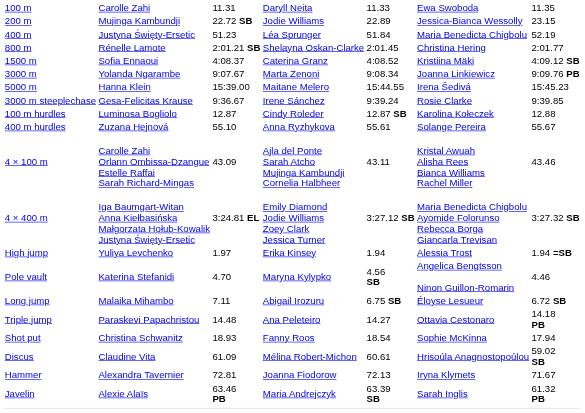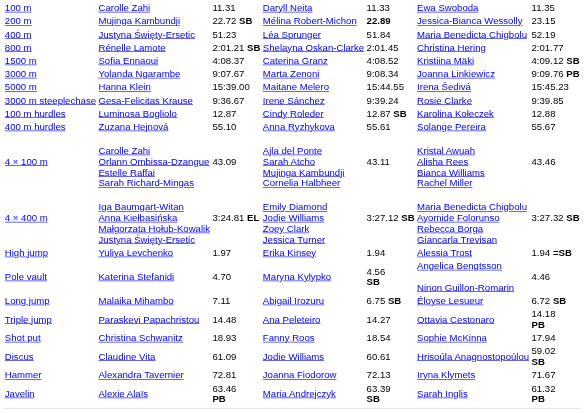 <table>
 <tr>
 <td><a href='#'>100 m</a></td>
 <td><a href='#'>Carolle Zahi</a><br></td>
 <td>11.31</td>
 <td><a href='#'>Daryll Neita</a><br></td>
 <td>11.33</td>
 <td><a href='#'>Ewa Swoboda</a><br></td>
 <td>11.35</td>
 </tr>
 <tr>
 <td><a href='#'>200 m</a></td>
 <td><a href='#'>Mujinga Kambundji</a><br></td>
 <td>22.72 <strong>SB</strong></td>
-<td><a href='#'>Jodie Williams</a><br></td>
-<td>22.89</td>
+<td><a href='#'>Mélina Robert-Michon</a><br></td>
+<td><strong>22.89</strong></td>
 <td><a href='#'>Jessica-Bianca Wessolly</a><br></td>
 <td>23.15</td>
 </tr>
 <tr>
 <td><a href='#'>400 m</a></td>
 <td><a href='#'>Justyna Święty-Ersetic</a><br></td>
 <td>51.23</td>
 <td><a href='#'>Léa Sprunger</a><br></td>
 <td>51.84</td>
 <td><a href='#'>Maria Benedicta Chigbolu</a><br></td>
 <td>52.19</td>
 </tr>
 <tr>
 <td><a href='#'>800 m</a></td>
 <td><a href='#'>Rénelle Lamote</a><br></td>
 <td>2:01.21 <strong>SB</strong></td>
 <td><a href='#'>Shelayna Oskan-Clarke</a><br></td>
 <td>2:01.45</td>
 <td><a href='#'>Christina Hering</a><br></td>
 <td>2:01.77</td>
 </tr>
 <tr>
 <td><a href='#'>1500 m</a></td>
 <td><a href='#'>Sofia Ennaoui</a><br></td>
 <td>4:08.37</td>
 <td><a href='#'>Caterina Granz</a><br></td>
 <td>4:08.52</td>
 <td><a href='#'>Kristiina Mäki</a><br></td>
 <td>4:09.12 <strong>SB</strong></td>
 </tr>
 <tr>
 <td><a href='#'>3000 m</a></td>
 <td><a href='#'>Yolanda Ngarambe</a><br></td>
 <td>9:07.67</td>
 <td><a href='#'>Marta Zenoni</a><br></td>
 <td>9:08.34</td>
 <td><a href='#'>Joanna Linkiewicz</a><br></td>
 <td>9:09.76 <strong>PB</strong></td>
 </tr>
 <tr>
 <td><a href='#'>5000 m</a></td>
 <td><a href='#'>Hanna Klein</a><br></td>
 <td>15:39.00</td>
 <td><a href='#'>Maitane Melero</a><br></td>
 <td>15:44.55</td>
 <td><a href='#'>Irena Šedivá</a><br></td>
 <td>15:45.23</td>
 </tr>
 <tr>
 <td><a href='#'>3000 m steeplechase</a></td>
 <td><a href='#'>Gesa-Felicitas Krause</a><br></td>
 <td>9:36.67</td>
 <td><a href='#'>Irene Sánchez</a><br></td>
 <td>9:39.24</td>
 <td><a href='#'>Rosie Clarke</a><br></td>
 <td>9:39.85</td>
 </tr>
 <tr>
 <td><a href='#'>100 m hurdles</a></td>
 <td><a href='#'>Luminosa Bogliolo</a><br></td>
 <td>12.87</td>
 <td><a href='#'>Cindy Roleder</a><br></td>
 <td>12.87 <strong>SB</strong></td>
 <td><a href='#'>Karolina Kołeczek</a><br></td>
 <td>12.88</td>
 </tr>
 <tr>
 <td><a href='#'>400 m hurdles</a></td>
 <td><a href='#'>Zuzana Hejnová</a><br></td>
 <td>55.10</td>
 <td><a href='#'>Anna Ryzhykova</a><br></td>
 <td>55.61</td>
 <td><a href='#'>Solange Pereira</a><br></td>
 <td>55.67</td>
 </tr>
 <tr>
 <td><a href='#'>4 × 100 m</a></td>
 <td><br><a href='#'>Carolle Zahi</a><br><a href='#'>Orlann Ombissa-Dzangue</a><br><a href='#'>Estelle Raffai</a><br><a href='#'>Sarah Richard-Mingas</a></td>
 <td>43.09</td>
 <td><br><a href='#'>Ajla del Ponte</a><br><a href='#'>Sarah Atcho</a><br><a href='#'>Mujinga Kambundji</a><br><a href='#'>Cornelia Halbheer</a></td>
 <td>43.11</td>
 <td><br><a href='#'>Kristal Awuah</a><br><a href='#'>Alisha Rees</a><br><a href='#'>Bianca Williams</a><br><a href='#'>Rachel Miller</a></td>
 <td>43.46</td>
 </tr>
 <tr>
 <td><a href='#'>4 × 400 m</a></td>
 <td><br><a href='#'>Iga Baumgart-Witan</a><br><a href='#'>Anna Kiełbasińska</a><br><a href='#'>Małgorzata Hołub-Kowalik</a><br><a href='#'>Justyna Święty-Ersetic</a></td>
 <td>3:24.81 <strong>EL</strong></td>
 <td><br><a href='#'>Emily Diamond</a><br><a href='#'>Jodie Williams</a><br><a href='#'>Zoey Clark</a><br><a href='#'>Jessica Turner</a></td>
 <td>3:27.12 <strong>SB</strong></td>
 <td><br><a href='#'>Maria Benedicta Chigbolu</a><br><a href='#'>Ayomide Folorunso</a><br><a href='#'>Rebecca Borga</a><br><a href='#'>Giancarla Trevisan</a></td>
 <td>3:27.32 <strong>SB</strong></td>
 </tr>
 <tr>
 <td><a href='#'>High jump</a></td>
 <td><a href='#'>Yuliya Levchenko</a><br></td>
 <td>1.97</td>
 <td><a href='#'>Erika Kinsey</a><br></td>
 <td>1.94</td>
 <td><a href='#'>Alessia Trost</a><br></td>
 <td>1.94 <strong>=SB</strong></td>
 </tr>
 <tr>
 <td><a href='#'>Pole vault</a></td>
 <td><a href='#'>Katerina Stefanidi</a><br></td>
 <td>4.70</td>
 <td><a href='#'>Maryna Kylypko</a><br></td>
 <td>4.56<br><strong>SB</strong></td>
 <td><a href='#'>Angelica Bengtsson</a><br> <br> <a href='#'>Ninon Guillon-Romarin</a><br></td>
 <td>4.46</td>
 </tr>
 <tr>
 <td><a href='#'>Long jump</a></td>
 <td><a href='#'>Malaika Mihambo</a><br></td>
 <td>7.11</td>
 <td><a href='#'>Abigail Irozuru</a><br></td>
 <td>6.75 <strong>SB</strong></td>
 <td><a href='#'>Éloyse Lesueur</a><br></td>
 <td>6.72 <strong>SB</strong></td>
 </tr>
 <tr>
 <td><a href='#'>Triple jump</a></td>
 <td><a href='#'>Paraskevi Papachristou</a><br></td>
 <td>14.48</td>
 <td><a href='#'>Ana Peleteiro</a><br></td>
 <td>14.27</td>
 <td><a href='#'>Ottavia Cestonaro</a><br></td>
 <td>14.18<br><strong>PB</strong></td>
 </tr>
 <tr>
 <td><a href='#'>Shot put</a></td>
 <td><a href='#'>Christina Schwanitz</a><br></td>
 <td>18.93</td>
 <td><a href='#'>Fanny Roos</a><br></td>
 <td>18.54</td>
 <td><a href='#'>Sophie McKinna</a><br></td>
 <td>17.94</td>
 </tr>
 <tr>
 <td><a href='#'>Discus</a></td>
 <td><a href='#'>Claudine Vita</a><br></td>
 <td>61.09</td>
-<td><a href='#'>Mélina Robert-Michon</a><br></td>
+<td><a href='#'>Jodie Williams</a><br></td>
 <td>60.61</td>
 <td><a href='#'>Hrisoúla Anagnostopoúlou</a><br></td>
 <td>59.02<br><strong>SB</strong></td>
 </tr>
 <tr>
 <td><a href='#'>Hammer</a></td>
 <td><a href='#'>Alexandra Tavernier</a><br></td>
 <td>72.81</td>
 <td><a href='#'>Joanna Fiodorow</a><br></td>
 <td>72.13</td>
 <td><a href='#'>Iryna Klymets</a><br></td>
 <td>71.67</td>
 </tr>
 <tr>
 <td><a href='#'>Javelin</a></td>
 <td><a href='#'>Alexie Alaïs</a><br></td>
 <td>63.46<br><strong>PB</strong></td>
 <td><a href='#'>Maria Andrejczyk</a><br></td>
 <td>63.39<br><strong>SB</strong></td>
 <td><a href='#'>Sarah Inglis</a><br></td>
 <td>61.32<br><strong>PB</strong></td>
 </tr>
 <tr>
 </tr>
 <tr bgcolor= e8e8e8>
 <td colspan=7></td>
 </tr>
 </table>
